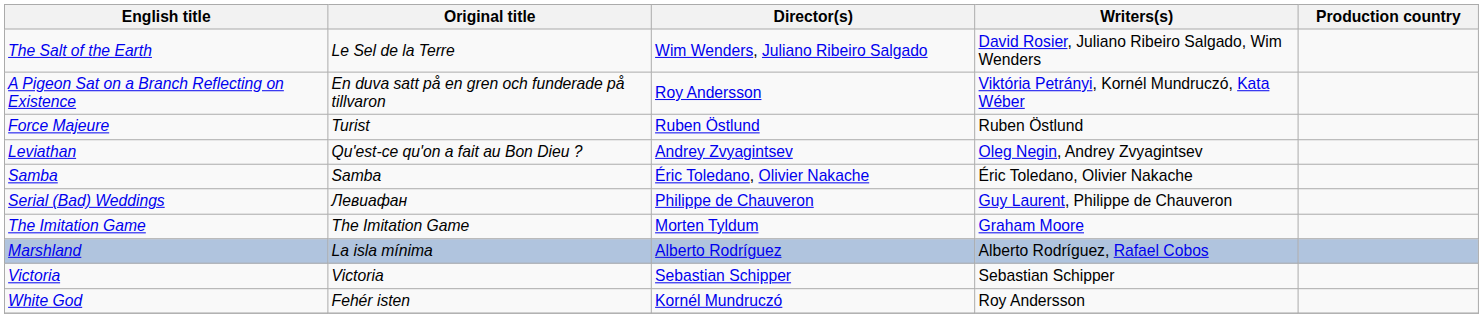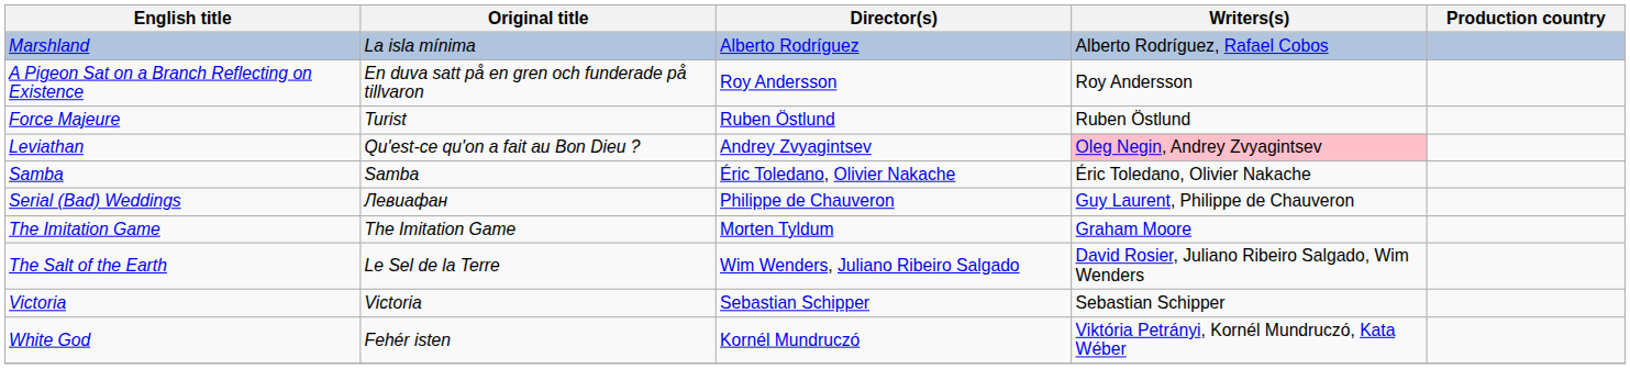 <table class="wikitable" width="95%" cellpadding="5">
 <tr>
 <th width="18%">English title</th>
 <th width="18%">Original title</th>
 <th width="18%">Director(s)</th>
 <th width="18%">Writers(s)</th>
 <th width="10%">Production country</th>
 </tr>
-<tr>
-<td><em><a href='#'>The Salt of the Earth</a></em></td>
-<td><em>Le Sel de la Terre</em></td>
-<td><a href='#'>Wim Wenders</a>, <a href='#'>Juliano Ribeiro Salgado</a></td>
-<td><a href='#'>David Rosier</a>, Juliano Ribeiro Salgado, Wim Wenders</td>
+<tr style="background:#B0C4DE;">
+<td><em><a href='#'>Marshland</a></em></td>
+<td><em>La isla mínima</em></td>
+<td><a href='#'>Alberto Rodríguez</a></td>
+<td>Alberto Rodríguez, <a href='#'>Rafael Cobos</a></td>
 <td></td>
 </tr>
 <tr>
 <td><em><a href='#'>A Pigeon Sat on a Branch Reflecting on Existence</a></em></td>
 <td><em>En duva satt på en gren och funderade på tillvaron</em></td>
 <td><a href='#'>Roy Andersson</a></td>
-<td><a href='#'>Viktória Petrányi</a>, Kornél Mundruczó, <a href='#'>Kata Wéber</a></td>
+<td>Roy Andersson</td>
 <td>   </td>
 </tr>
 <tr>
 <td><em><a href='#'>Force Majeure</a></em></td>
 <td><em>Turist</em></td>
 <td><a href='#'>Ruben Östlund</a></td>
 <td>Ruben Östlund</td>
 <td>   </td>
 </tr>
 <tr>
 <td><em><a href='#'>Leviathan</a></em></td>
 <td><em>Qu'est-ce qu'on a fait au Bon Dieu ?</em></td>
 <td><a href='#'>Andrey Zvyagintsev</a></td>
-<td><a href='#'>Oleg Negin</a>, Andrey Zvyagintsev</td>
+<td style="background: pink;"><a href='#'>Oleg Negin</a>, Andrey Zvyagintsev</td>
 <td></td>
 </tr>
 <tr>
 <td><em><a href='#'>Samba</a></em></td>
 <td><em>Samba</em></td>
 <td><a href='#'>Éric Toledano</a>, <a href='#'>Olivier Nakache</a></td>
 <td>Éric Toledano, Olivier Nakache</td>
 <td></td>
 </tr>
 <tr>
 <td><em><a href='#'>Serial (Bad) Weddings</a></em></td>
 <td><em>Левиафан</em></td>
 <td><a href='#'>Philippe de Chauveron</a></td>
 <td><a href='#'>Guy Laurent</a>, Philippe de Chauveron</td>
 <td></td>
 </tr>
 <tr>
 <td><em><a href='#'>The Imitation Game</a></em></td>
 <td><em>The Imitation Game</em></td>
 <td><a href='#'>Morten Tyldum</a></td>
 <td><a href='#'>Graham Moore</a></td>
 <td> </td>
 </tr>
-<tr style="background:#B0C4DE;">
-<td><em><a href='#'>Marshland</a></em></td>
-<td><em>La isla mínima</em></td>
-<td><a href='#'>Alberto Rodríguez</a></td>
-<td>Alberto Rodríguez, <a href='#'>Rafael Cobos</a></td>
+<tr>
+<td><em><a href='#'>The Salt of the Earth</a></em></td>
+<td><em>Le Sel de la Terre</em></td>
+<td><a href='#'>Wim Wenders</a>, <a href='#'>Juliano Ribeiro Salgado</a></td>
+<td><a href='#'>David Rosier</a>, Juliano Ribeiro Salgado, Wim Wenders</td>
 <td></td>
 </tr>
 <tr>
 <td><em><a href='#'>Victoria</a></em></td>
 <td><em>Victoria</em></td>
 <td><a href='#'>Sebastian Schipper</a></td>
 <td>Sebastian Schipper</td>
 <td></td>
 </tr>
 <tr>
 <td><em><a href='#'>White God</a></em></td>
 <td><em>Fehér isten</em></td>
 <td><a href='#'>Kornél Mundruczó</a></td>
-<td>Roy Andersson</td>
+<td><a href='#'>Viktória Petrányi</a>, Kornél Mundruczó, <a href='#'>Kata Wéber</a></td>
 <td>  </td>
 </tr>
 <tr>
 </tr>
 </table>
